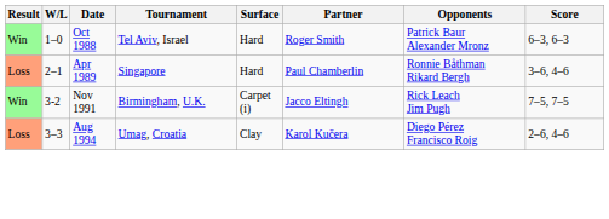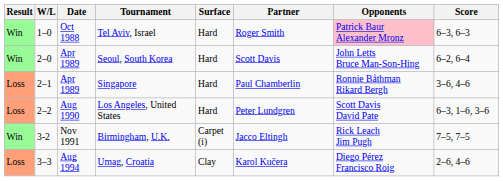 <table class="sortable wikitable">
 <tr>
 <th style="width:40px">Result</th>
 <th style="width:30px" class="unsortable">W/L</th>
 <th style="width:55px">Date</th>
 <th style="width:160px">Tournament</th>
 <th style="width:55px">Surface</th>
 <th style="width:160px">Partner</th>
 <th style="width:160px">Opponents</th>
 <th style="width:100px" class="unsortable">Score</th>
 </tr>
 <tr>
 <td style="background:#98fb98;">Win</td>
 <td>1–0</td>
 <td><a href='#'>Oct 1988</a></td>
 <td><a href='#'>Tel Aviv</a>, Israel</td>
 <td>Hard</td>
 <td> <a href='#'>Roger Smith</a></td>
-<td> <a href='#'>Patrick Baur</a><br> <a href='#'>Alexander Mronz</a></td>
+<td style="background: pink;"> <a href='#'>Patrick Baur</a><br> <a href='#'>Alexander Mronz</a></td>
 <td>6–3, 6–3</td>
+</tr>
+<tr>
+<td style="background:#98fb98;">Win</td>
+<td>2–0</td>
+<td><a href='#'>Apr 1989</a></td>
+<td><a href='#'>Seoul</a>, <a href='#'>South Korea</a></td>
+<td>Hard</td>
+<td> <a href='#'>Scott Davis</a></td>
+<td> <a href='#'>John Letts</a><br> <a href='#'>Bruce Man-Son-Hing</a></td>
+<td>6–2, 6–4</td>
 </tr>
 <tr>
 <td style="background:#ffa07a;">Loss</td>
 <td>2–1</td>
 <td><a href='#'>Apr 1989</a></td>
 <td><a href='#'>Singapore</a></td>
 <td>Hard</td>
 <td> <a href='#'>Paul Chamberlin</a></td>
 <td> <a href='#'>Ronnie Båthman</a><br> <a href='#'>Rikard Bergh</a></td>
 <td>3–6, 4–6</td>
+</tr>
+<tr>
+<td style="background:#ffa07a;">Loss</td>
+<td>2–2</td>
+<td><a href='#'>Aug 1990</a></td>
+<td><a href='#'>Los Angeles</a>, United States</td>
+<td>Hard</td>
+<td> <a href='#'>Peter Lundgren</a></td>
+<td> <a href='#'>Scott Davis</a><br> <a href='#'>David Pate</a></td>
+<td>6–3, 1–6, 3–6</td>
 </tr>
 <tr>
 <td style="background:#98fb98;">Win</td>
 <td>3-2</td>
 <td>Nov 1991</td>
 <td><a href='#'>Birmingham</a>, <a href='#'>U.K.</a></td>
 <td>Carpet (i)</td>
 <td> <a href='#'>Jacco Eltingh</a></td>
 <td> <a href='#'>Rick Leach</a><br> <a href='#'>Jim Pugh</a></td>
 <td>7–5, 7–5</td>
 </tr>
 <tr>
 <td style="background:#ffa07a;">Loss</td>
 <td>3–3</td>
 <td><a href='#'>Aug 1994</a></td>
 <td><a href='#'>Umag</a>, <a href='#'>Croatia</a></td>
 <td>Clay</td>
 <td> <a href='#'>Karol Kučera</a></td>
 <td> <a href='#'>Diego Pérez</a><br> <a href='#'>Francisco Roig</a></td>
 <td>2–6, 4–6</td>
 </tr>
 </table>
